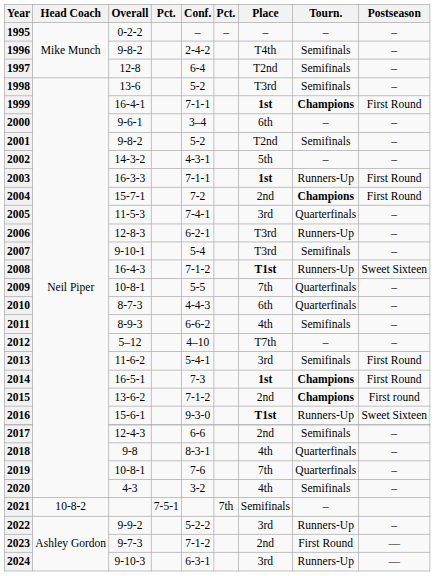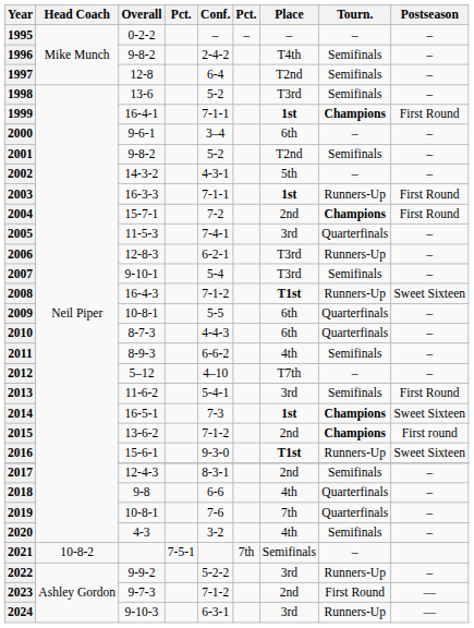 <table class="wikitable" style="text-align: center;">
 <tr>
 <th>Year</th>
 <th>Head Coach</th>
 <th>Overall</th>
 <th>Pct.</th>
 <th>Conf.</th>
 <th>Pct.</th>
 <th>Place</th>
 <th>Tourn.</th>
 <th>Postseason</th>
 </tr>
 <tr>
 <th>1995</th>
 <td rowspan="3">Mike Munch</td>
 <td>0-2-2</td>
 <td></td>
 <td>–</td>
 <td>–</td>
 <td>–</td>
 <td>–</td>
 <td>–</td>
 </tr>
 <tr>
 <th>1996</th>
 <td>9-8-2</td>
 <td></td>
 <td>2-4-2</td>
 <td></td>
 <td>T4th</td>
 <td>Semifinals</td>
 <td>–</td>
 </tr>
 <tr>
 <th>1997</th>
 <td>12-8</td>
 <td></td>
 <td>6-4</td>
 <td></td>
 <td>T2nd</td>
 <td>Semifinals</td>
 <td>–</td>
 </tr>
 <tr>
 <th>1998</th>
 <td rowspan="24">Neil Piper</td>
 <td>13-6</td>
 <td></td>
 <td>5-2</td>
 <td></td>
 <td>T3rd</td>
 <td>Semifinals</td>
 <td>–</td>
 </tr>
 <tr>
 <th>1999</th>
 <td>16-4-1</td>
 <td></td>
 <td>7-1-1</td>
 <td></td>
 <td><strong>1st</strong></td>
 <td><strong>Champions</strong></td>
 <td>First Round</td>
 </tr>
 <tr>
 <th>2000</th>
 <td>9-6-1</td>
 <td></td>
 <td>3–4</td>
 <td></td>
 <td>6th</td>
 <td>–</td>
 <td>–</td>
 </tr>
 <tr>
 <th>2001</th>
 <td>9-8-2</td>
 <td></td>
 <td>5-2</td>
 <td></td>
 <td>T2nd</td>
 <td>Semifinals</td>
 <td>–</td>
 </tr>
 <tr>
 <th>2002</th>
 <td>14-3-2</td>
 <td></td>
 <td>4-3-1</td>
 <td></td>
 <td>5th</td>
 <td>–</td>
 <td>–</td>
 </tr>
 <tr>
 <th>2003</th>
 <td>16-3-3</td>
 <td></td>
 <td>7-1-1</td>
 <td></td>
 <td><strong>1st</strong></td>
 <td>Runners-Up</td>
 <td>First Round</td>
 </tr>
 <tr>
 <th>2004</th>
 <td>15-7-1</td>
 <td></td>
 <td>7-2</td>
 <td></td>
 <td>2nd</td>
 <td><strong>Champions</strong></td>
 <td>First Round</td>
 </tr>
 <tr>
 <th>2005</th>
 <td>11-5-3</td>
 <td></td>
 <td>7-4-1</td>
 <td></td>
 <td>3rd</td>
 <td>Quarterfinals</td>
 <td>–</td>
 </tr>
 <tr>
 <th>2006</th>
 <td>12-8-3</td>
 <td></td>
 <td>6-2-1</td>
 <td></td>
 <td>T3rd</td>
 <td>Runners-Up</td>
 <td>–</td>
 </tr>
 <tr>
 <th>2007</th>
 <td>9-10-1</td>
 <td></td>
 <td>5-4</td>
 <td></td>
 <td>T3rd</td>
 <td>Semifinals</td>
 <td>–</td>
 </tr>
 <tr>
 <th>2008</th>
 <td>16-4-3</td>
 <td></td>
 <td>7-1-2</td>
 <td></td>
 <td><strong>T1st</strong></td>
 <td>Runners-Up</td>
 <td>Sweet Sixteen</td>
 </tr>
 <tr>
 <th>2009</th>
 <td>10-8-1</td>
 <td></td>
 <td>5-5</td>
 <td></td>
-<td>7th</td>
+<td>6th</td>
 <td>Quarterfinals</td>
 <td>–</td>
 </tr>
 <tr>
 <th>2010</th>
 <td>8-7-3</td>
 <td></td>
 <td>4-4-3</td>
 <td></td>
 <td>6th</td>
 <td>Quarterfinals</td>
 <td>–</td>
 </tr>
 <tr>
 <th>2011</th>
 <td>8-9-3</td>
 <td></td>
 <td>6-6-2</td>
 <td></td>
 <td>4th</td>
 <td>Semifinals</td>
 <td>–</td>
 </tr>
 <tr>
 <th>2012</th>
 <td>5–12</td>
 <td></td>
 <td>4–10</td>
 <td></td>
 <td>T7th</td>
 <td>–</td>
 <td>–</td>
 </tr>
 <tr>
 <th>2013</th>
 <td>11-6-2</td>
 <td></td>
 <td>5-4-1</td>
 <td></td>
 <td>3rd</td>
 <td>Semifinals</td>
 <td>First Round</td>
 </tr>
 <tr>
 <th>2014</th>
 <td>16-5-1</td>
 <td></td>
 <td>7-3</td>
 <td></td>
 <td><strong>1st</strong></td>
 <td><strong>Champions</strong></td>
-<td>First Round</td>
+<td>Sweet Sixteen</td>
 </tr>
 <tr>
 <th>2015</th>
 <td>13-6-2</td>
 <td></td>
 <td>7-1-2</td>
 <td></td>
 <td>2nd</td>
 <td><strong>Champions</strong></td>
 <td>First round</td>
 </tr>
 <tr>
 <th>2016</th>
 <td>15-6-1</td>
 <td></td>
 <td>9-3-0</td>
 <td></td>
 <td><strong>T1st</strong></td>
 <td>Runners-Up</td>
 <td>Sweet Sixteen</td>
 </tr>
 <tr>
 </tr>
 <tr>
 <th>2017</th>
 <td>12-4-3</td>
 <td></td>
-<td>6-6</td>
+<td>8-3-1</td>
 <td></td>
 <td>2nd</td>
 <td>Semifinals</td>
 <td>–</td>
 </tr>
 <tr>
 <th>2018</th>
 <td>9-8</td>
 <td></td>
-<td>8-3-1</td>
+<td>6-6</td>
 <td></td>
 <td>4th</td>
 <td>Quarterfinals</td>
 <td>–</td>
 </tr>
 <tr>
 <th>2019</th>
 <td>10-8-1</td>
 <td></td>
 <td>7-6</td>
 <td></td>
 <td>7th</td>
 <td>Quarterfinals</td>
 <td>–</td>
 </tr>
 <tr>
 <th>2020</th>
 <td>4-3</td>
 <td></td>
 <td>3-2</td>
 <td></td>
 <td>4th</td>
 <td>Semifinals</td>
 <td>–</td>
 </tr>
 <tr>
 <th>2021</th>
 <td>10-8-2</td>
 <td></td>
 <td>7-5-1</td>
 <td></td>
 <td>7th</td>
 <td>Semifinals</td>
 <td>–</td>
 </tr>
 <tr>
 <th>2022</th>
 <td rowspan="3">Ashley Gordon</td>
 <td>9-9-2</td>
 <td></td>
 <td>5-2-2</td>
 <td></td>
 <td>3rd</td>
 <td>Runners-Up</td>
 <td>–</td>
 </tr>
 <tr>
 <th>2023</th>
 <td>9-7-3</td>
 <td></td>
 <td>7-1-2</td>
 <td></td>
 <td>2nd</td>
 <td>First Round</td>
 <td>—</td>
 </tr>
 <tr>
 <th>2024</th>
 <td>9-10-3</td>
 <td></td>
 <td>6-3-1</td>
 <td></td>
 <td>3rd</td>
 <td>Runners-Up</td>
 <td>—</td>
 </tr>
 </table>
